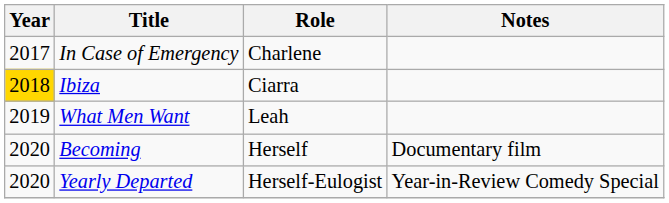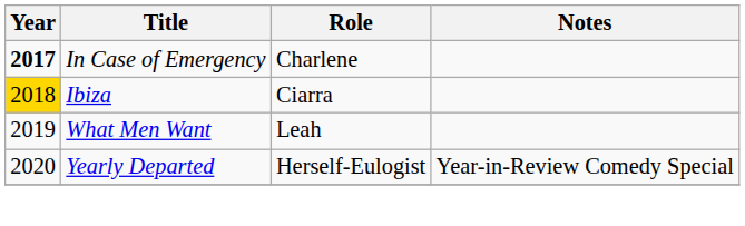 <table class="wikitable sortable">
 <tr>
 <th>Year</th>
 <th>Title</th>
 <th>Role</th>
 <th class="unsortable">Notes</th>
 </tr>
 <tr>
-<td>2017</td>
+<td><strong>2017</strong></td>
 <td><em>In Case of Emergency</em></td>
 <td>Charlene</td>
 <td></td>
 </tr>
 <tr>
 <td style="background: gold;">2018</td>
 <td><em><a href='#'>Ibiza</a></em></td>
 <td>Ciarra</td>
 <td></td>
 </tr>
 <tr>
 <td>2019</td>
 <td><em><a href='#'>What Men Want</a></em></td>
 <td>Leah</td>
 <td></td>
 </tr>
 <tr>
 <td>2020</td>
-<td><em><a href='#'>Becoming</a></em></td>
-<td>Herself</td>
-<td>Documentary film</td>
-</tr>
-<tr>
-<td>2020</td>
 <td><em><a href='#'>Yearly Departed</a></em></td>
 <td>Herself-Eulogist</td>
 <td>Year-in-Review Comedy Special</td>
 </tr>
 <tr>
 </tr>
 </table>
